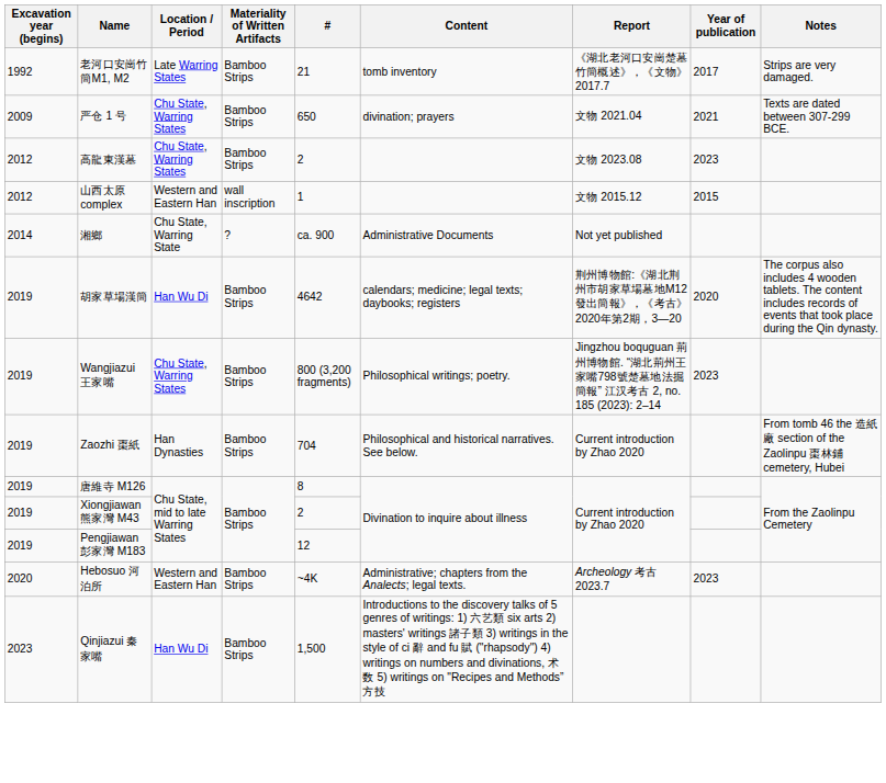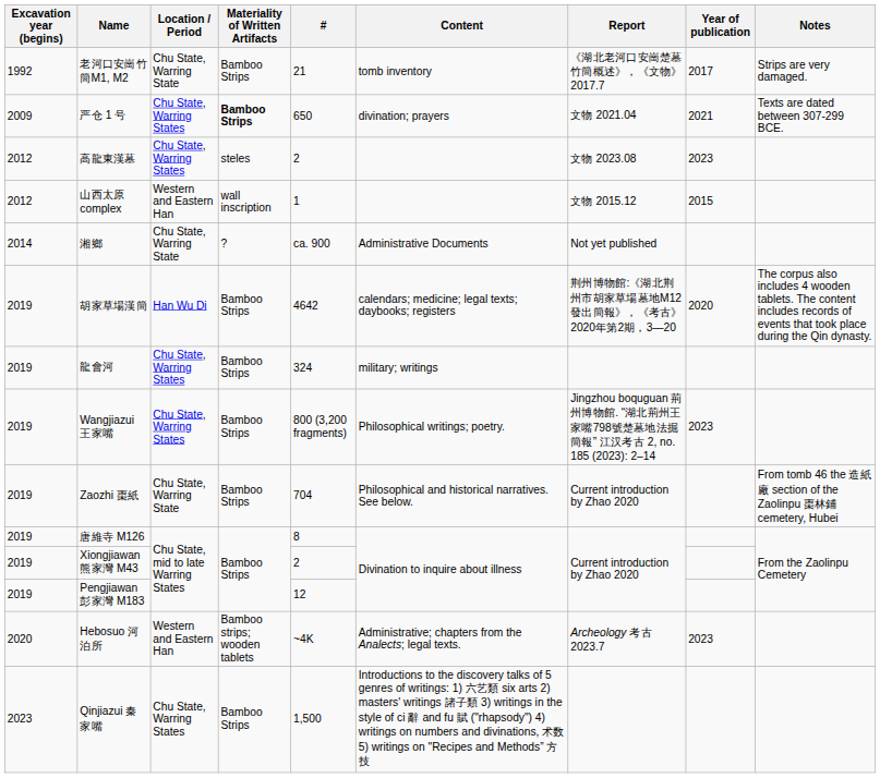 <table class="wikitable">
 <tr>
 <th>Excavation year (begins)</th>
 <th>Name</th>
 <th>Location / Period</th>
 <th>Materiality of Written Artifacts</th>
 <th>#</th>
 <th>Content</th>
 <th>Report</th>
 <th>Year of publication</th>
 <th>Notes</th>
 </tr>
 <tr>
 <td>1992</td>
 <td>老河口安崗竹簡M1, M2</td>
-<td>Late <a href='#'>Warring States</a></td>
+<td>Chu State, Warring State</td>
 <td>Bamboo Strips</td>
 <td>21</td>
 <td>tomb inventory</td>
 <td>《湖北老河口安崗楚墓竹簡概述》，《文物》2017.7</td>
 <td>2017</td>
 <td>Strips are very damaged.</td>
 </tr>
 <tr>
 <td>2009</td>
 <td>严仓 1 号</td>
 <td><a href='#'>Chu State</a>, <a href='#'>Warring States</a></td>
-<td>Bamboo Strips</td>
+<td><strong>Bamboo Strips</strong></td>
 <td>650</td>
 <td>divination; prayers</td>
 <td>文物 2021.04</td>
 <td>2021</td>
 <td>Texts are dated between 307-299 BCE.</td>
 </tr>
 <tr>
 <td>2012</td>
 <td>高龍東漢墓</td>
 <td><a href='#'>Chu State</a>, <a href='#'>Warring States</a></td>
-<td>Bamboo Strips</td>
+<td>steles</td>
 <td>2</td>
 <td></td>
 <td>文物 2023.08</td>
 <td>2023</td>
 <td></td>
 </tr>
 <tr>
 <td>2012</td>
 <td>山西太原 complex</td>
 <td>Western and Eastern Han</td>
 <td>wall inscription</td>
 <td>1</td>
 <td></td>
 <td>文物 2015.12</td>
 <td>2015</td>
 <td></td>
 </tr>
 <tr>
 <td>2014</td>
 <td>湘鄉</td>
 <td>Chu State, Warring State</td>
 <td>?</td>
 <td>ca. 900</td>
 <td>Administrative Documents</td>
 <td>Not yet published</td>
 <td></td>
 <td></td>
 </tr>
 <tr>
 <td>2019</td>
 <td>胡家草場漢簡</td>
 <td><a href='#'>Han Wu Di</a></td>
 <td>Bamboo Strips</td>
 <td>4642</td>
 <td>calendars; medicine; legal texts; daybooks; registers</td>
 <td>荆州博物館:《湖北荆州市胡家草場墓地M12發出簡報》，《考古》2020年第2期，3—20</td>
 <td>2020</td>
 <td>The corpus also includes 4 wooden tablets. The content includes records of events that took place during the Qin dynasty.</td>
 </tr>
 <tr>
 <td>2019</td>
+<td>龍會河</td>
+<td><a href='#'>Chu State</a>, <a href='#'>Warring States</a></td>
+<td>Bamboo Strips</td>
+<td>324</td>
+<td>military; writings</td>
+<td></td>
+<td></td>
+<td></td>
+</tr>
+<tr>
+<td>2019</td>
 <td>Wangjiazui 王家嘴</td>
 <td><a href='#'>Chu State</a>, <a href='#'>Warring States</a></td>
 <td>Bamboo Strips</td>
 <td>800 (3,200 fragments)</td>
 <td>Philosophical writings; poetry.</td>
 <td>Jingzhou boquguan 荊州博物館. “湖北荊州王家嘴798號楚墓地法掘簡報” 江汉考古 2, no. 185 (2023): 2–14</td>
 <td>2023</td>
 <td></td>
 </tr>
 <tr>
 <td>2019</td>
 <td>Zaozhi 棗紙</td>
-<td>Han Dynasties</td>
+<td>Chu State, Warring State</td>
 <td>Bamboo Strips</td>
 <td>704</td>
 <td>Philosophical and historical narratives. See below.</td>
 <td>Current introduction by Zhao 2020</td>
 <td></td>
 <td>From tomb 46 the 造紙廠 section of the Zaolinpu 棗林鋪 cemetery, Hubei</td>
 </tr>
 <tr>
 <td>2019</td>
 <td>唐維寺 M126</td>
 <td rowspan="3">Chu State, mid to late Warring States</td>
 <td rowspan="3">Bamboo Strips</td>
 <td>8</td>
 <td rowspan="3">Divination to inquire about illness</td>
 <td rowspan="3">Current introduction by Zhao 2020</td>
 <td></td>
 <td rowspan="3">From the Zaolinpu Cemetery</td>
 </tr>
 <tr>
 <td>2019</td>
 <td>Xiongjiawan 熊家灣 M43</td>
 <td>2</td>
 <td></td>
 </tr>
 <tr>
 <td>2019</td>
 <td>Pengjiawan 彭家灣 M183</td>
 <td>12</td>
 <td></td>
 </tr>
 <tr>
 <td>2020</td>
 <td>Hebosuo 河泊所</td>
 <td>Western and Eastern Han</td>
-<td>Bamboo Strips</td>
+<td>Bamboo strips; wooden tablets</td>
 <td>~4K</td>
 <td>Administrative; chapters from the <em>Analects</em>; legal texts.</td>
 <td><em>Archeology</em> 考古 2023.7</td>
 <td>2023</td>
 <td></td>
 </tr>
 <tr>
 <td>2023</td>
 <td>Qinjiazui 秦家嘴</td>
-<td><a href='#'>Han Wu Di</a></td>
+<td>Chu State, Warring States</td>
 <td>Bamboo Strips</td>
 <td>1,500</td>
 <td>Introductions to the discovery talks of 5 genres of writings: 1) 六艺類 six arts 2) masters' writings 諸子類 3) writings in the style of ci 辭 and fu 賦 ("rhapsody") 4) writings on numbers and divinations, 术数 5) writings on "Recipes and Methods”  方技</td>
 <td></td>
 <td></td>
 <td></td>
 </tr>
 </table>
